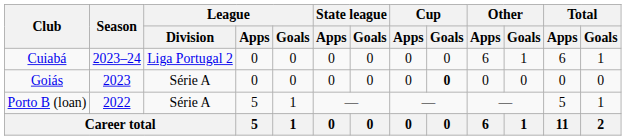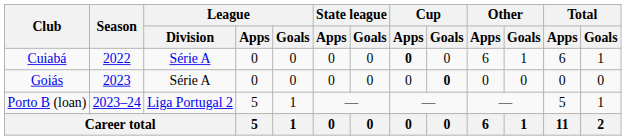 <table class="wikitable" style="text-align:center">
 <tr>
 <th rowspan="2">Club</th>
 <th rowspan="2">Season</th>
 <th colspan="3">League</th>
 <th colspan="2">State league</th>
 <th colspan="2">Cup</th>
 <th colspan="2">Other</th>
 <th colspan="2">Total</th>
 </tr>
 <tr>
 <th>Division</th>
 <th>Apps</th>
 <th>Goals</th>
 <th>Apps</th>
 <th>Goals</th>
 <th>Apps</th>
 <th>Goals</th>
 <th>Apps</th>
 <th>Goals</th>
 <th>Apps</th>
 <th>Goals</th>
 </tr>
 <tr>
 <td><a href='#'>Cuiabá</a></td>
-<td><a href='#'>2023–24</a></td>
-<td><a href='#'>Liga Portugal 2</a></td>
+<td><a href='#'>2022</a></td>
+<td><a href='#'>Série A</a></td>
 <td>0</td>
 <td>0</td>
 <td>0</td>
 <td>0</td>
-<td>0</td>
+<td><strong>0</strong></td>
 <td>0</td>
 <td>6</td>
 <td>1</td>
 <td>6</td>
 <td>1</td>
 </tr>
 <tr>
 <td><a href='#'>Goiás</a></td>
 <td><a href='#'>2023</a></td>
 <td>Série A</td>
 <td>0</td>
 <td>0</td>
 <td>0</td>
 <td>0</td>
 <td>0</td>
 <td><strong>0</strong></td>
 <td>0</td>
 <td>0</td>
 <td>0</td>
 <td>0</td>
 </tr>
 <tr>
 <td><a href='#'>Porto B</a> (loan)</td>
-<td><a href='#'>2022</a></td>
-<td>Série A</td>
+<td><a href='#'>2023–24</a></td>
+<td><a href='#'>Liga Portugal 2</a></td>
 <td>5</td>
 <td>1</td>
 <td colspan="2">—</td>
 <td colspan="2">—</td>
 <td colspan="2">—</td>
 <td>5</td>
 <td>1</td>
 </tr>
 <tr>
 <th colspan="3">Career total</th>
 <th>5</th>
 <th>1</th>
 <th>0</th>
 <th>0</th>
 <th>0</th>
 <th>0</th>
 <th>6</th>
 <th>1</th>
 <th>11</th>
 <th>2</th>
 </tr>
 </table>
